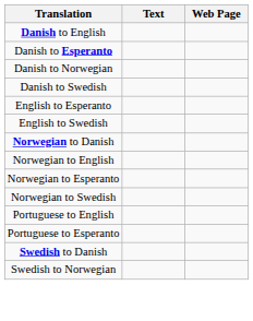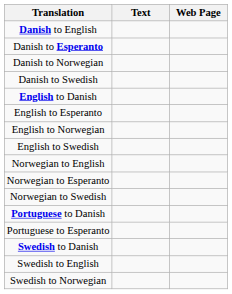 <table class="wikitable" style="text-align: center;">
 <tr>
 <th>Translation</th>
 <th width="80">Text</th>
 <th width="80">Web Page</th>
 </tr>
 <tr>
 <td><strong><a href='#'>Danish</a></strong> to English</td>
 <td></td>
 <td></td>
 </tr>
 <tr>
 <td>Danish to <strong><a href='#'>Esperanto</a></strong></td>
 <td></td>
 <td></td>
 </tr>
 <tr>
 <td>Danish to Norwegian</td>
 <td></td>
 <td></td>
 </tr>
 <tr>
 <td>Danish to Swedish</td>
 <td></td>
 <td></td>
 </tr>
 <tr>
+<td><strong><a href='#'>English</a></strong> to Danish</td>
+<td></td>
+<td></td>
+</tr>
+<tr>
 <td>English to Esperanto</td>
 <td></td>
 <td></td>
 </tr>
 <tr>
-<td>English to Swedish</td>
+<td>English to Norwegian</td>
 <td></td>
 <td></td>
 </tr>
 <tr>
-<td><strong><a href='#'>Norwegian</a></strong> to Danish</td>
+<td>English to Swedish</td>
 <td></td>
 <td></td>
 </tr>
 <tr>
 <td>Norwegian to English</td>
 <td></td>
 <td></td>
 </tr>
 <tr>
 <td>Norwegian to Esperanto</td>
 <td></td>
 <td></td>
 </tr>
 <tr>
 <td>Norwegian to Swedish</td>
 <td></td>
 <td></td>
 </tr>
 <tr>
-<td>Portuguese to English</td>
+<td><strong><a href='#'>Portuguese</a></strong> to Danish</td>
 <td></td>
 <td></td>
 </tr>
 <tr>
 <td>Portuguese to Esperanto</td>
 <td></td>
 <td></td>
 </tr>
 <tr>
 <td><strong><a href='#'>Swedish</a></strong> to Danish</td>
 <td></td>
 <td></td>
 </tr>
 <tr>
+<td>Swedish to English</td>
+<td></td>
+<td></td>
+</tr>
+<tr>
 <td>Swedish to Norwegian</td>
 <td></td>
 <td></td>
 </tr>
 </table>
